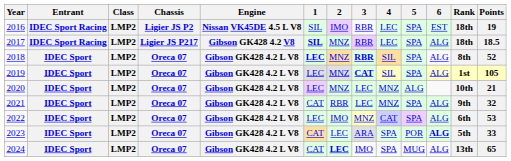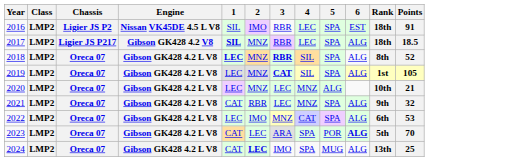 <table class="wikitable" style="text-align:center; font-size:90%">
 <tr>
 <th>Year</th>
-<th>Entrant</th>
 <th>Class</th>
 <th>Chassis</th>
 <th>Engine</th>
 <th>1</th>
 <th>2</th>
 <th>3</th>
 <th>4</th>
 <th>5</th>
 <th>6</th>
 <th>Rank</th>
 <th>Points</th>
 </tr>
 <tr>
 <td><a href='#'>2016</a></td>
-<th><a href='#'>IDEC Sport Racing</a></th>
 <th>LMP2</th>
 <th><a href='#'>Ligier JS P2</a></th>
 <th><a href='#'>Nissan</a> <a href='#'>VK45DE</a> 4.5 L V8</th>
 <td style="background:#DFFFDF;"><a href='#'>SIL</a><br></td>
 <td style="background:#EFCFFF;"><a href='#'>IMO</a><br></td>
 <td><a href='#'>RBR</a></td>
 <td style="background:#DFFFDF;"><a href='#'>LEC</a><br></td>
 <td style="background:#DFFFDF;"><a href='#'>SPA</a><br></td>
 <td style="background:#DFFFDF;"><a href='#'>EST</a><br></td>
 <th>18th</th>
-<th>19</th>
+<th>91</th>
 </tr>
 <tr>
 <td><a href='#'>2017</a></td>
-<th><a href='#'>IDEC Sport Racing</a></th>
 <th>LMP2</th>
 <th><a href='#'>Ligier JS P217</a></th>
 <th><a href='#'>Gibson</a> GK428 4.2 <a href='#'>V8</a></th>
 <td style="background:#DFFFDF;"><strong><a href='#'>SIL</a><br></strong></td>
 <td style="background:#DFFFDF;"><a href='#'>MNZ</a><br></td>
 <td style="background:#EFCFFF;"><a href='#'>RBR</a><br></td>
 <td style="background:#DFFFDF;"><a href='#'>LEC</a><br></td>
 <td style="background:#DFFFDF;"><a href='#'>SPA</a><br></td>
 <td style="background:#DFFFDF;"><a href='#'>ALG</a><br></td>
 <th>18th</th>
 <th>18.5</th>
 </tr>
 <tr>
 <td><a href='#'>2018</a></td>
-<th><a href='#'>IDEC Sport</a></th>
 <th>LMP2</th>
 <th><a href='#'>Oreca 07</a></th>
 <th><a href='#'>Gibson</a> GK428 4.2 L V8</th>
 <td style="background:#DFFFDF;"><strong><a href='#'>LEC</a></strong><br></td>
 <td style="background:#FFDF9F;"><a href='#'>MNZ</a><br></td>
 <td style="background:#DFFFDF;"><strong><a href='#'>RBR</a></strong><br></td>
 <td style="background:#FFDF9F;"><a href='#'>SIL</a><br></td>
 <td style="background:#DFFFDF;"><a href='#'>SPA</a><br></td>
 <td><a href='#'>ALG</a></td>
 <th>8th</th>
 <th>52</th>
 </tr>
 <tr>
 <td><a href='#'>2019</a></td>
-<th><a href='#'>IDEC Sport</a></th>
 <th>LMP2</th>
 <th><a href='#'>Oreca 07</a></th>
 <th><a href='#'>Gibson</a> GK428 4.2 L V8</th>
 <td style="background:#DFDFDF;"><a href='#'>LEC</a><br></td>
 <td style="background:#DFDFDF;"><a href='#'>MNZ</a><br></td>
 <td style="background:#DFFFDF;"><strong><a href='#'>CAT</a></strong><br></td>
 <td style="background:#FFFFBF;"><a href='#'>SIL</a><br></td>
 <td style="background:#DFFFDF;"><a href='#'>SPA</a><br></td>
 <td style="background:#FFFFBF;"><a href='#'>ALG</a><br></td>
 <th style="background:#FFFFBF;">1st</th>
 <th style="background:#FFFFBF;">105</th>
 </tr>
 <tr>
 <td><a href='#'>2020</a></td>
-<th><a href='#'>IDEC Sport</a></th>
 <th>LMP2</th>
 <th><a href='#'>Oreca 07</a></th>
 <th><a href='#'>Gibson</a> GK428 4.2 L V8</th>
 <td style="background:#EFCFFF;"><a href='#'>LEC</a><br></td>
 <td style="background:#DFFFDF;"><a href='#'>MNZ</a><br></td>
 <td style="background:#DFFFDF;"><a href='#'>LEC</a><br></td>
 <td style="background:#DFFFDF;"><a href='#'>MNZ</a><br></td>
 <td style="background:#DFFFDF;"><a href='#'>ALG</a><br></td>
 <td></td>
 <th>10th</th>
 <th>21</th>
 </tr>
 <tr>
 <td><a href='#'>2021</a></td>
-<th><a href='#'>IDEC Sport</a></th>
 <th>LMP2</th>
 <th><a href='#'>Oreca 07</a></th>
 <th><a href='#'>Gibson</a> GK428 4.2 L V8</th>
 <td style="background:#DFFFDF;"><a href='#'>CAT</a><br></td>
 <td style="background:#DFFFDF;"><a href='#'>RBR</a><br></td>
 <td style="background:#DFFFDF;"><a href='#'>LEC</a><br></td>
 <td style="background:#DFFFDF;"><a href='#'>MNZ</a><br></td>
 <td style="background:#DFFFDF;"><a href='#'>SPA</a><br></td>
 <td style="background:#DFFFDF;"><a href='#'>ALG</a><br></td>
 <th>9th</th>
 <th>32</th>
 </tr>
 <tr>
 <td><a href='#'>2022</a></td>
-<th><a href='#'>IDEC Sport</a></th>
 <th>LMP2</th>
 <th><a href='#'>Oreca 07</a></th>
 <th><a href='#'>Gibson</a> GK428 4.2 L V8</th>
 <td style="background:#DFFFDF;"><a href='#'>LEC</a><br></td>
 <td style="background:#DFFFDF;"><a href='#'>IMO</a><br></td>
 <td style="background:#FFFFBF;"><a href='#'>MNZ</a><br></td>
 <td style="background:#CFCFFF;"><a href='#'>CAT</a><br></td>
 <td style="background:#EFCFFF;"><a href='#'>SPA</a><br></td>
 <td style="background:#DFFFDF;"><a href='#'>ALG</a><br></td>
 <th>6th</th>
 <th>53</th>
 </tr>
 <tr>
 <td><a href='#'>2023</a></td>
-<th><a href='#'>IDEC Sport</a></th>
 <th>LMP2</th>
 <th><a href='#'>Oreca 07</a></th>
 <th><a href='#'>Gibson</a> GK428 4.2 L V8</th>
 <td style="background:#FFDF9F;"><a href='#'>CAT</a><br></td>
 <td style="background:#DFFFDF;"><a href='#'>LEC</a><br></td>
 <td style="background:#DFDFDF;"><a href='#'>ARA</a><br></td>
 <td style="background:#DFFFDF;"><a href='#'>SPA</a><br></td>
 <td style="background:#DFFFDF;"><a href='#'>POR</a><br></td>
 <td style="background:#DFFFDF;"><strong><a href='#'>ALG</a></strong><br></td>
 <th>5th</th>
-<th>33</th>
+<th>70</th>
 </tr>
 <tr>
 <td><a href='#'>2024</a></td>
-<th><a href='#'>IDEC Sport</a></th>
 <th>LMP2</th>
 <th><a href='#'>Oreca 07</a></th>
 <th><a href='#'>Gibson</a> GK428 4.2 L V8</th>
 <td style="background:#DFFFDF;"><a href='#'>CAT</a><br></td>
 <td style="background:#DFFFDF;"><strong><a href='#'>LEC</a></strong><br></td>
 <td style="background:#;"><a href='#'>IMO</a></td>
 <td style="background:#;"><a href='#'>SPA</a></td>
 <td style="background:#;"><a href='#'>MUG</a></td>
 <td style="background:#;"><a href='#'>ALG</a></td>
 <th>13th</th>
-<th>65</th>
+<th>25</th>
 </tr>
 </table>
